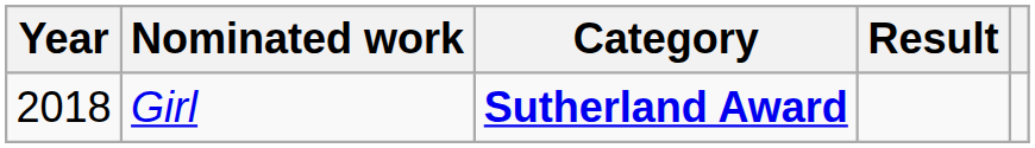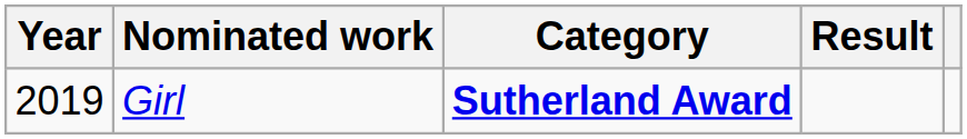 <table class="wikitable sortable">
 <tr>
 <th>Year</th>
 <th>Nominated work</th>
 <th>Category</th>
 <th>Result</th>
 <th class="unsortable"></th>
 </tr>
 <tr>
-<td>2018</td>
+<td>2019</td>
 <td><em><a href='#'>Girl</a></em></td>
 <td><strong><a href='#'>Sutherland Award</a></strong></td>
 <td></td>
 <td></td>
 </tr>
 </table>
